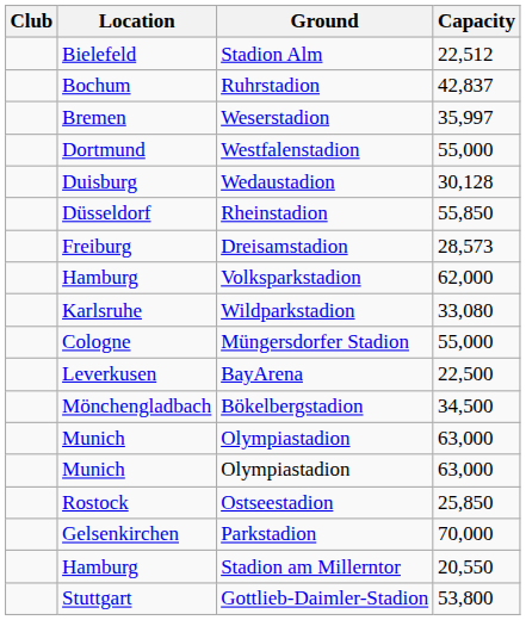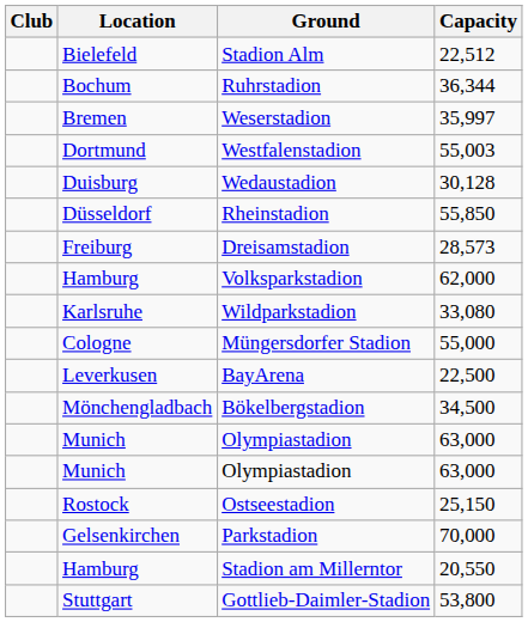 <table class="wikitable sortable">
 <tr>
 <th>Club</th>
 <th>Location</th>
 <th>Ground</th>
 <th>Capacity</th>
 </tr>
 <tr>
 <td></td>
 <td><a href='#'>Bielefeld</a></td>
 <td><a href='#'>Stadion Alm</a></td>
 <td>22,512</td>
 </tr>
 <tr>
 <td></td>
 <td><a href='#'>Bochum</a></td>
 <td><a href='#'>Ruhrstadion</a></td>
-<td>42,837</td>
+<td>36,344</td>
 </tr>
 <tr>
 <td></td>
 <td><a href='#'>Bremen</a></td>
 <td><a href='#'>Weserstadion</a></td>
 <td>35,997</td>
 </tr>
 <tr>
 <td></td>
 <td><a href='#'>Dortmund</a></td>
 <td><a href='#'>Westfalenstadion</a></td>
-<td>55,000</td>
+<td>55,003</td>
 </tr>
 <tr>
 <td></td>
 <td><a href='#'>Duisburg</a></td>
 <td><a href='#'>Wedaustadion</a></td>
 <td>30,128</td>
 </tr>
 <tr>
 <td></td>
 <td><a href='#'>Düsseldorf</a></td>
 <td><a href='#'>Rheinstadion</a></td>
 <td>55,850</td>
 </tr>
 <tr>
 <td></td>
 <td><a href='#'>Freiburg</a></td>
 <td><a href='#'>Dreisamstadion</a></td>
 <td>28,573</td>
 </tr>
 <tr>
 <td></td>
 <td><a href='#'>Hamburg</a></td>
 <td><a href='#'>Volksparkstadion</a></td>
 <td>62,000</td>
 </tr>
 <tr>
 <td></td>
 <td><a href='#'>Karlsruhe</a></td>
 <td><a href='#'>Wildparkstadion</a></td>
 <td>33,080</td>
 </tr>
 <tr>
 <td></td>
 <td><a href='#'>Cologne</a></td>
 <td><a href='#'>Müngersdorfer Stadion</a></td>
 <td>55,000</td>
 </tr>
 <tr>
 <td></td>
 <td><a href='#'>Leverkusen</a></td>
 <td><a href='#'>BayArena</a></td>
 <td>22,500</td>
 </tr>
 <tr>
 <td></td>
 <td><a href='#'>Mönchengladbach</a></td>
 <td><a href='#'>Bökelbergstadion</a></td>
 <td>34,500</td>
 </tr>
 <tr>
 <td></td>
 <td><a href='#'>Munich</a></td>
 <td><a href='#'>Olympiastadion</a></td>
 <td>63,000</td>
 </tr>
 <tr>
 <td></td>
 <td><a href='#'>Munich</a></td>
 <td>Olympiastadion</td>
 <td>63,000</td>
 </tr>
 <tr>
 <td></td>
 <td><a href='#'>Rostock</a></td>
 <td><a href='#'>Ostseestadion</a></td>
-<td>25,850</td>
+<td>25,150</td>
 </tr>
 <tr>
 <td></td>
 <td><a href='#'>Gelsenkirchen</a></td>
 <td><a href='#'>Parkstadion</a></td>
 <td>70,000</td>
 </tr>
 <tr>
 <td></td>
 <td><a href='#'>Hamburg</a></td>
 <td><a href='#'>Stadion am Millerntor</a></td>
 <td>20,550</td>
 </tr>
 <tr>
 <td></td>
 <td><a href='#'>Stuttgart</a></td>
 <td><a href='#'>Gottlieb-Daimler-Stadion</a></td>
 <td>53,800</td>
 </tr>
 </table>
